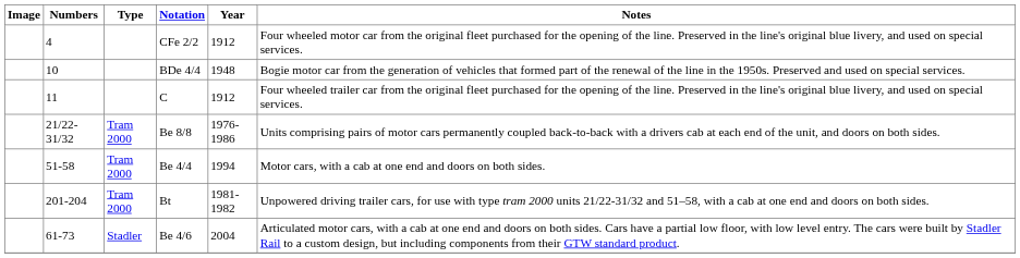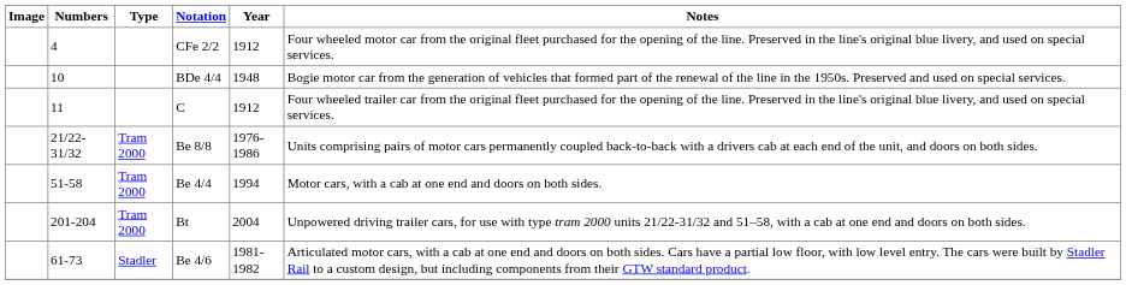 <table border="1" cellspacing="0" cellpadding="3" style="border-collapse:collapse; font-size:95%; margin-right:10px; margin-bottom:5px;">
 <tr>
 <th>Image</th>
 <th>Numbers</th>
 <th>Type</th>
 <th><a href='#'>Notation</a></th>
 <th>Year</th>
 <th>Notes</th>
 </tr>
 <tr>
 <td></td>
 <td>4</td>
 <td></td>
 <td>CFe 2/2</td>
 <td>1912</td>
 <td>Four wheeled motor car from the original fleet purchased for the opening of the line. Preserved in the line's original blue livery, and used on special services.</td>
 </tr>
 <tr>
 <td></td>
 <td>10</td>
 <td></td>
 <td>BDe 4/4</td>
 <td>1948</td>
 <td>Bogie motor car from the generation of vehicles that formed part of the renewal of the line in the 1950s. Preserved and used on special services.</td>
 </tr>
 <tr>
 <td></td>
 <td>11</td>
 <td></td>
 <td>C</td>
 <td>1912</td>
 <td>Four wheeled trailer car from the original fleet purchased for the opening of the line. Preserved in the line's original blue livery, and used on special services.</td>
 </tr>
 <tr>
 <td></td>
 <td>21/22-31/32</td>
 <td><a href='#'>Tram 2000</a></td>
 <td>Be 8/8</td>
 <td>1976-1986</td>
 <td>Units comprising pairs of motor cars permanently coupled back-to-back with a drivers cab at each end of the unit, and doors on both sides.</td>
 </tr>
 <tr>
 <td></td>
 <td>51-58</td>
 <td><a href='#'>Tram 2000</a></td>
 <td>Be 4/4</td>
 <td>1994</td>
 <td>Motor cars, with a cab at one end and doors on both sides.</td>
 </tr>
 <tr>
 <td></td>
 <td>201-204</td>
 <td><a href='#'>Tram 2000</a></td>
 <td>Bt</td>
-<td>1981-1982</td>
+<td>2004</td>
 <td>Unpowered driving trailer cars, for use with type <em>tram 2000</em> units 21/22-31/32 and 51–58, with a cab at one end and doors on both sides.</td>
 </tr>
 <tr>
 <td></td>
 <td>61-73</td>
 <td><a href='#'>Stadler</a></td>
 <td>Be 4/6</td>
-<td>2004</td>
+<td>1981-1982</td>
 <td>Articulated motor cars, with a cab at one end and doors on both sides. Cars have a partial low floor, with low level entry. The cars were built by <a href='#'>Stadler Rail</a> to a custom design, but including components from their <a href='#'>GTW standard product</a>.</td>
 </tr>
 <tr>
 </tr>
 </table>
